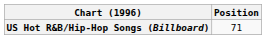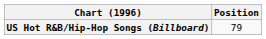 <table class="wikitable sortable plainrowheaders" style="text-align:center">
 <tr>
 <th align="left">Chart (1996)</th>
 <th align="center">Position</th>
 </tr>
 <tr>
 <th scope="row">US Hot R&B/Hip-Hop Songs (<em>Billboard</em>)</th>
-<td align="center">71</td>
+<td align="center">79</td>
 </tr>
 </table>
